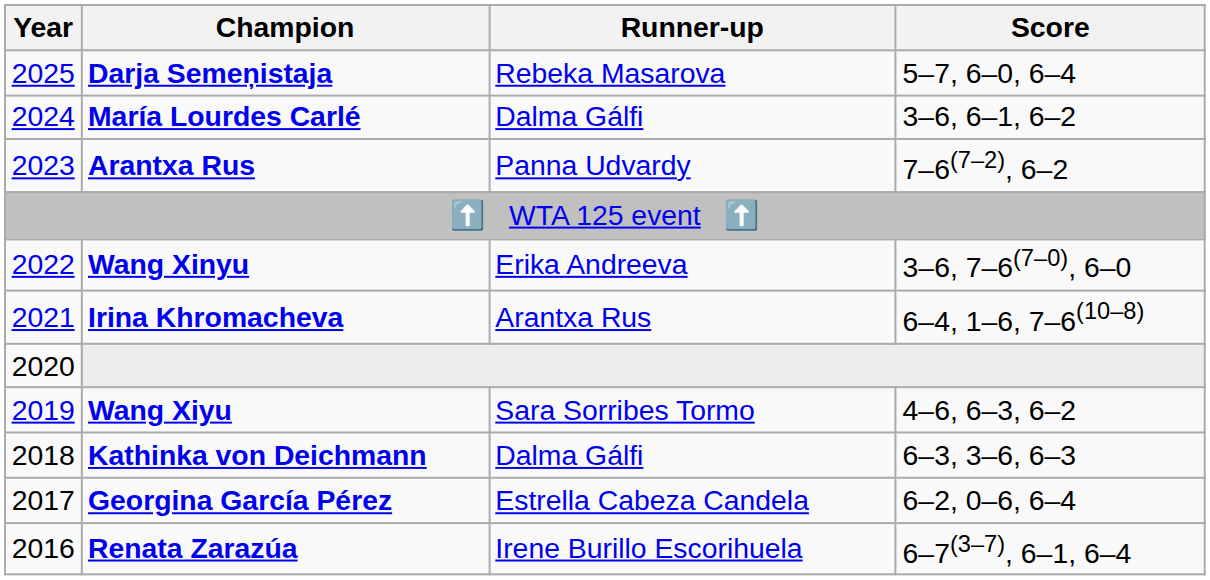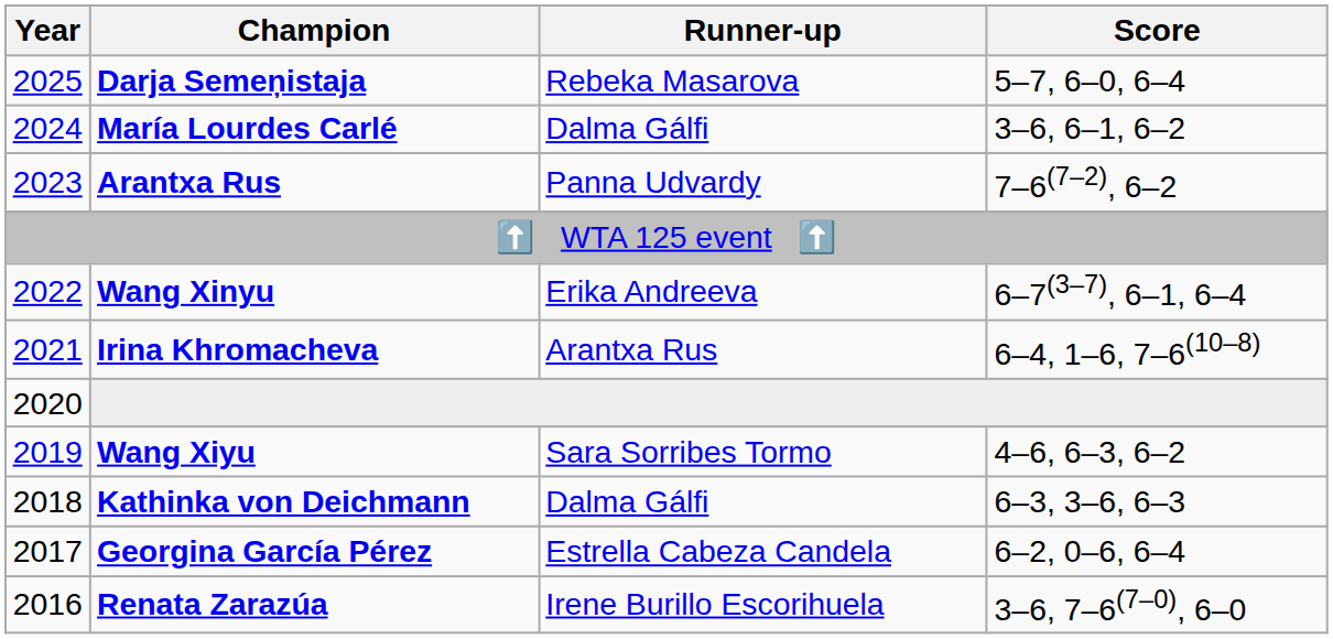 <table class="wikitable" style="font-size:90%">
 <tr>
 <th>Year</th>
 <th width="200">Champion</th>
 <th width="200">Runner-up</th>
 <th width="150">Score</th>
 </tr>
 <tr>
 <td><a href='#'>2025</a></td>
 <td> <strong><a href='#'>Darja Semeņistaja</a></strong></td>
 <td> <a href='#'>Rebeka Masarova</a></td>
 <td>5–7, 6–0, 6–4</td>
 </tr>
 <tr>
 <td><a href='#'>2024</a></td>
 <td> <strong><a href='#'>María Lourdes Carlé</a></strong></td>
 <td> <a href='#'>Dalma Gálfi</a></td>
 <td>3–6, 6–1, 6–2</td>
 </tr>
 <tr>
 <td><a href='#'>2023</a></td>
 <td> <strong><a href='#'>Arantxa Rus</a></strong></td>
 <td> <a href='#'>Panna Udvardy</a></td>
 <td>7–6<sup>(7–2)</sup>, 6–2</td>
 </tr>
 <tr>
 <td colspan="4" align="center" bgcolor=silver>⬆️   <a href='#'>WTA 125 event</a>   ⬆️</td>
 </tr>
 <tr>
 <td><a href='#'>2022</a></td>
 <td> <strong><a href='#'>Wang Xinyu</a></strong></td>
 <td> <a href='#'>Erika Andreeva</a></td>
-<td>3–6, 7–6<sup>(7–0)</sup>, 6–0</td>
+<td>6–7<sup>(3–7)</sup>, 6–1, 6–4</td>
 </tr>
 <tr>
 <td><a href='#'>2021</a></td>
 <td> <strong><a href='#'>Irina Khromacheva</a></strong></td>
 <td> <a href='#'>Arantxa Rus</a></td>
 <td>6–4, 1–6, 7–6<sup>(10–8)</sup></td>
 </tr>
 <tr>
 <td>2020</td>
 <td colspan=3 bgcolor="#ededed"></td>
 </tr>
 <tr>
 <td><a href='#'>2019</a></td>
 <td> <strong><a href='#'>Wang Xiyu</a></strong></td>
 <td> <a href='#'>Sara Sorribes Tormo</a></td>
 <td>4–6, 6–3, 6–2</td>
 </tr>
 <tr>
 <td>2018</td>
 <td> <strong><a href='#'>Kathinka von Deichmann</a></strong></td>
 <td> <a href='#'>Dalma Gálfi</a></td>
 <td>6–3, 3–6, 6–3</td>
 </tr>
 <tr>
 <td>2017</td>
 <td> <strong><a href='#'>Georgina García Pérez</a></strong></td>
 <td> <a href='#'>Estrella Cabeza Candela</a></td>
 <td>6–2, 0–6, 6–4</td>
 </tr>
 <tr>
 <td>2016</td>
 <td> <strong><a href='#'>Renata Zarazúa</a></strong></td>
 <td> <a href='#'>Irene Burillo Escorihuela</a></td>
-<td>6–7<sup>(3–7)</sup>, 6–1, 6–4</td>
+<td>3–6, 7–6<sup>(7–0)</sup>, 6–0</td>
 </tr>
 </table>
